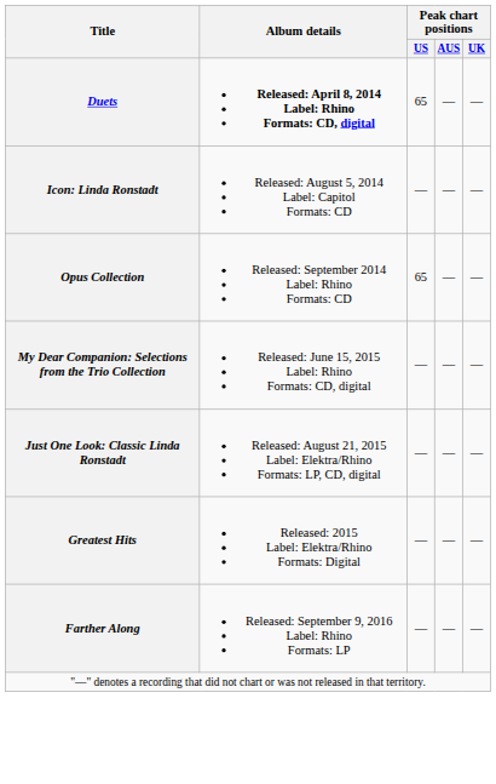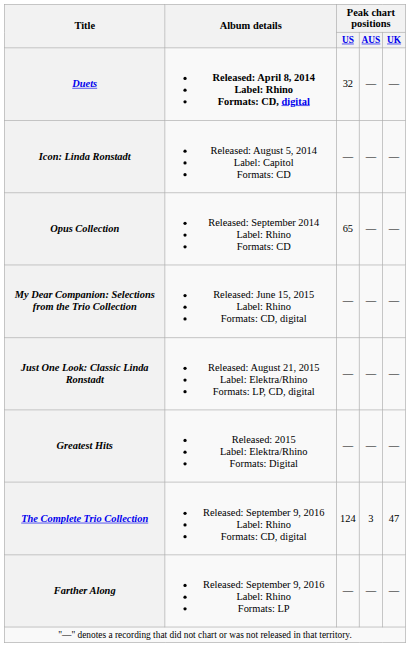 <table class="wikitable plainrowheaders" style="text-align:center;" border="1">
 <tr>
 <th scope="col" rowspan="2" style="width:15em;">Title</th>
 <th scope="col" rowspan="2" style="width:16em;">Album details</th>
 <th scope="col" colspan="3">Peak chart positions</th>
 </tr>
 <tr>
 <th scope="col" style="width:2em;font-size:90%;"><a href='#'>US</a><br></th>
 <th scope="col" style="width:2em;font-size:90%;"><a href='#'>AUS</a><br></th>
 <th scope="col" style="width:2em;font-size:90%;"><a href='#'>UK</a><br></th>
 </tr>
 <tr>
 <th scope="row"><em><a href='#'>Duets</a></em></th>
 <td><strong><br><ul><li>Released: April 8, 2014</li><li>Label: Rhino</li><li>Formats: CD, <a href='#'>digital</a></li></ul></strong></td>
-<td>65</td>
+<td>32</td>
 <td>—</td>
 <td>—</td>
 </tr>
 <tr>
 <th scope="row"><em>Icon: Linda Ronstadt</em></th>
 <td><br><ul><li>Released: August 5, 2014</li><li>Label: Capitol</li><li>Formats: CD</li></ul></td>
 <td>—</td>
 <td>—</td>
 <td>—</td>
 </tr>
 <tr>
 <th scope="row"><em>Opus Collection</em></th>
 <td><br><ul><li>Released: September 2014</li><li>Label: Rhino</li><li>Formats: CD</li></ul></td>
 <td>65</td>
 <td>—</td>
 <td>—</td>
 </tr>
 <tr>
 <th scope="row"><em>My Dear Companion: Selections from the Trio Collection</em><br></th>
 <td><br><ul><li>Released: June 15, 2015</li><li>Label: Rhino</li><li>Formats: CD, digital</li></ul></td>
 <td>—</td>
 <td>—</td>
 <td>—</td>
 </tr>
 <tr>
 <th scope="row"><em>Just One Look: Classic Linda Ronstadt</em></th>
 <td><br><ul><li>Released: August 21, 2015</li><li>Label: Elektra/Rhino</li><li>Formats: LP, CD, digital</li></ul></td>
 <td>—</td>
 <td>—</td>
 <td>—</td>
 </tr>
 <tr>
 <th scope="row"><em>Greatest Hits</em></th>
 <td><br><ul><li>Released: 2015</li><li>Label: Elektra/Rhino</li><li>Formats: Digital</li></ul></td>
 <td>—</td>
 <td>—</td>
 <td>—</td>
 </tr>
 <tr>
+<th scope="row"><em><a href='#'>The Complete Trio Collection</a></em><br></th>
+<td><br><ul><li>Released: September 9, 2016</li><li>Label: Rhino</li><li>Formats: CD, digital</li></ul></td>
+<td>124</td>
+<td>3</td>
+<td>47</td>
+</tr>
+<tr>
 <th scope="row"><em>Farther Along</em><br></th>
 <td><br><ul><li>Released: September 9, 2016</li><li>Label: Rhino</li><li>Formats: LP</li></ul></td>
 <td>—</td>
 <td>—</td>
 <td>—</td>
 </tr>
 <tr>
 <td colspan="5" style="font-size:90%">"—" denotes a recording that did not chart or was not released in that territory.</td>
 </tr>
 </table>
